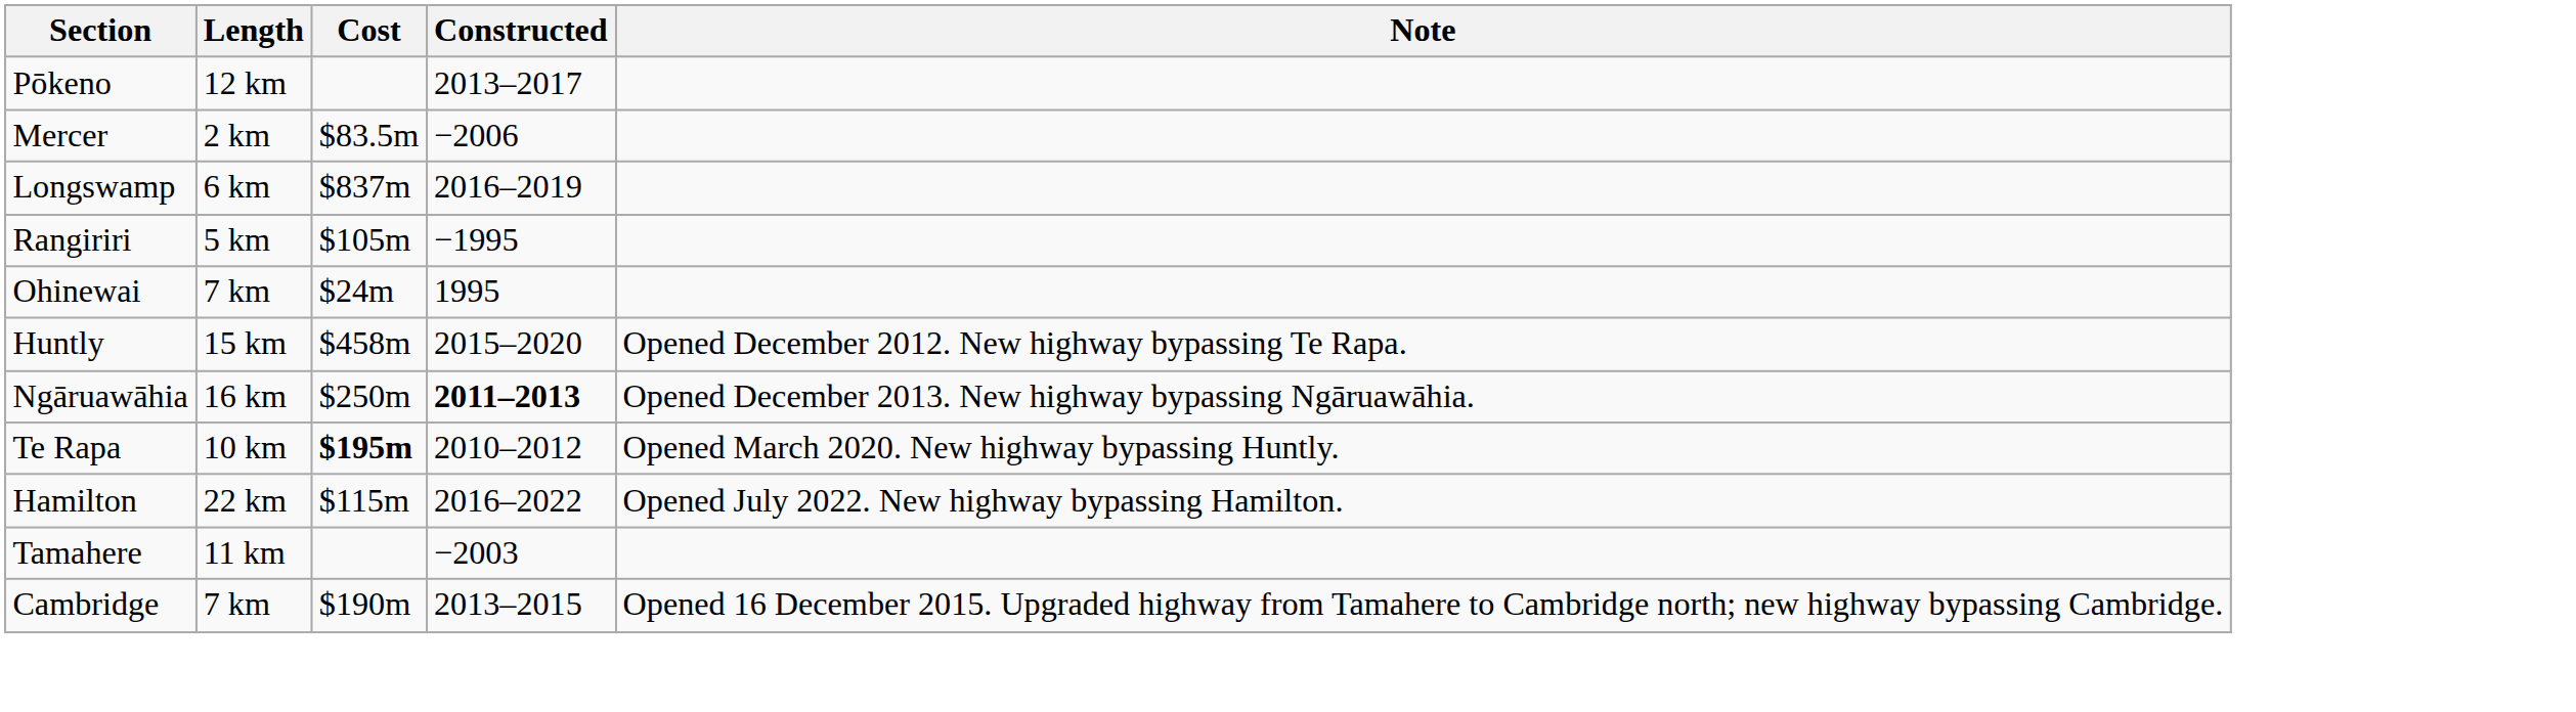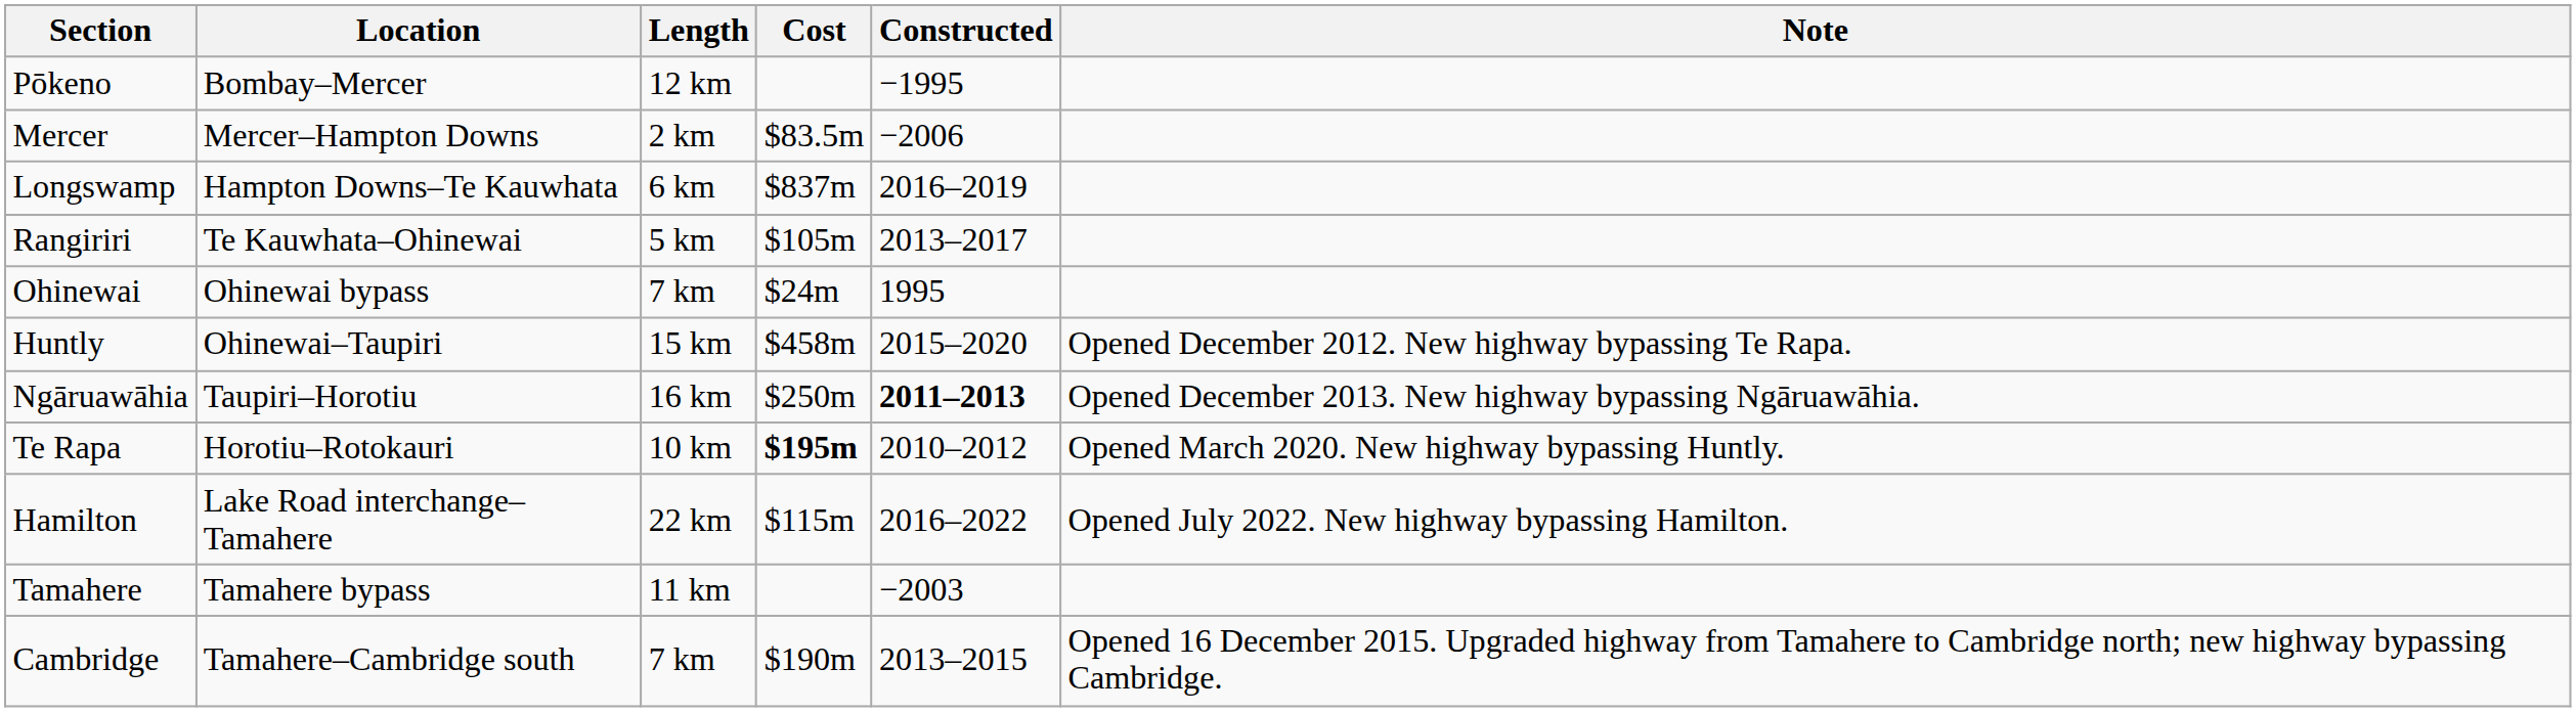 <table class="wikitable">
 <tr>
 <th>Section</th>
+<th>Location</th>
 <th>Length</th>
 <th>Cost</th>
 <th>Constructed</th>
 <th>Note</th>
 </tr>
 <tr>
 <td>Pōkeno</td>
+<td>Bombay–Mercer</td>
 <td>12 km</td>
 <td></td>
-<td>2013–2017</td>
+<td>−1995</td>
 <td></td>
 </tr>
 <tr>
 <td>Mercer</td>
+<td>Mercer–Hampton Downs</td>
 <td>2 km</td>
 <td>$83.5m</td>
 <td>−2006</td>
 <td></td>
 </tr>
 <tr>
 <td>Longswamp</td>
+<td>Hampton Downs–Te Kauwhata</td>
 <td>6 km</td>
 <td>$837m</td>
 <td>2016–2019</td>
 <td></td>
 </tr>
 <tr>
 <td>Rangiriri</td>
+<td>Te Kauwhata–Ohinewai</td>
 <td>5 km</td>
 <td>$105m</td>
-<td>−1995</td>
+<td>2013–2017</td>
 <td></td>
 </tr>
 <tr>
 <td>Ohinewai</td>
+<td>Ohinewai bypass</td>
 <td>7 km</td>
 <td>$24m</td>
 <td>1995</td>
 <td></td>
 </tr>
 <tr>
 <td>Huntly</td>
+<td>Ohinewai–Taupiri</td>
 <td>15 km</td>
 <td>$458m</td>
 <td>2015–2020</td>
 <td>Opened December 2012. New highway bypassing Te Rapa.</td>
 </tr>
 <tr>
 <td>Ngāruawāhia</td>
+<td>Taupiri–Horotiu</td>
 <td>16 km</td>
 <td>$250m</td>
 <td><strong>2011–2013</strong></td>
 <td>Opened December 2013. New highway bypassing Ngāruawāhia.</td>
 </tr>
 <tr>
 <td>Te Rapa</td>
+<td>Horotiu–Rotokauri</td>
 <td>10 km</td>
 <td><strong>$195m</strong></td>
 <td>2010–2012</td>
 <td>Opened March 2020. New highway bypassing Huntly.</td>
 </tr>
 <tr>
 <td>Hamilton</td>
+<td>Lake Road interchange–Tamahere</td>
 <td>22 km</td>
 <td>$115m</td>
 <td>2016–2022</td>
 <td>Opened July 2022. New highway bypassing Hamilton.</td>
 </tr>
 <tr>
 <td>Tamahere</td>
+<td>Tamahere bypass</td>
 <td>11 km</td>
 <td></td>
 <td>−2003</td>
 <td></td>
 </tr>
 <tr>
 <td>Cambridge</td>
+<td>Tamahere–Cambridge south</td>
 <td>7 km</td>
 <td>$190m</td>
 <td>2013–2015</td>
 <td>Opened 16 December 2015. Upgraded highway from Tamahere to Cambridge north; new highway bypassing Cambridge.</td>
 </tr>
 </table>
